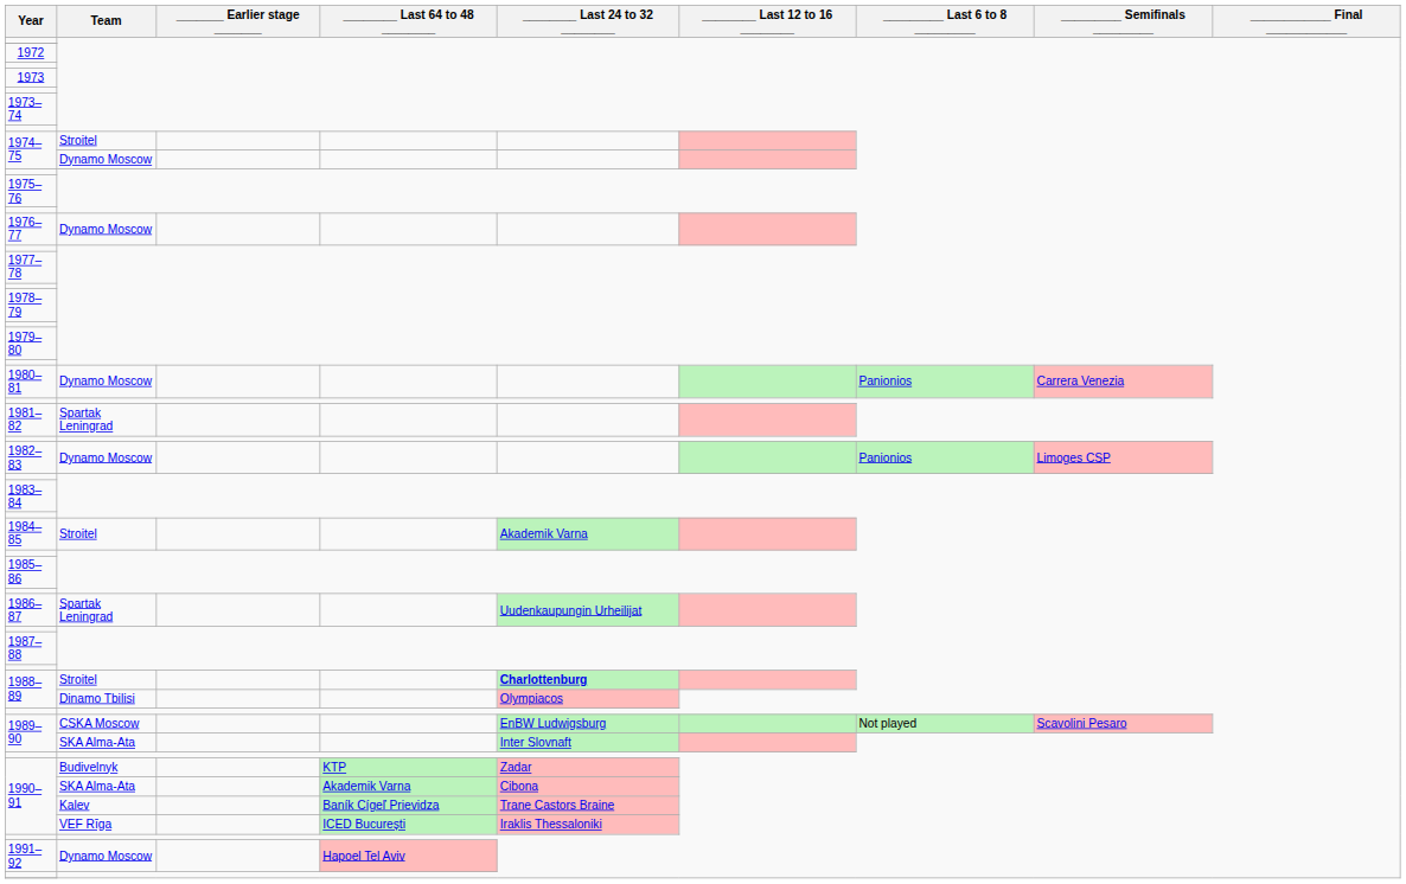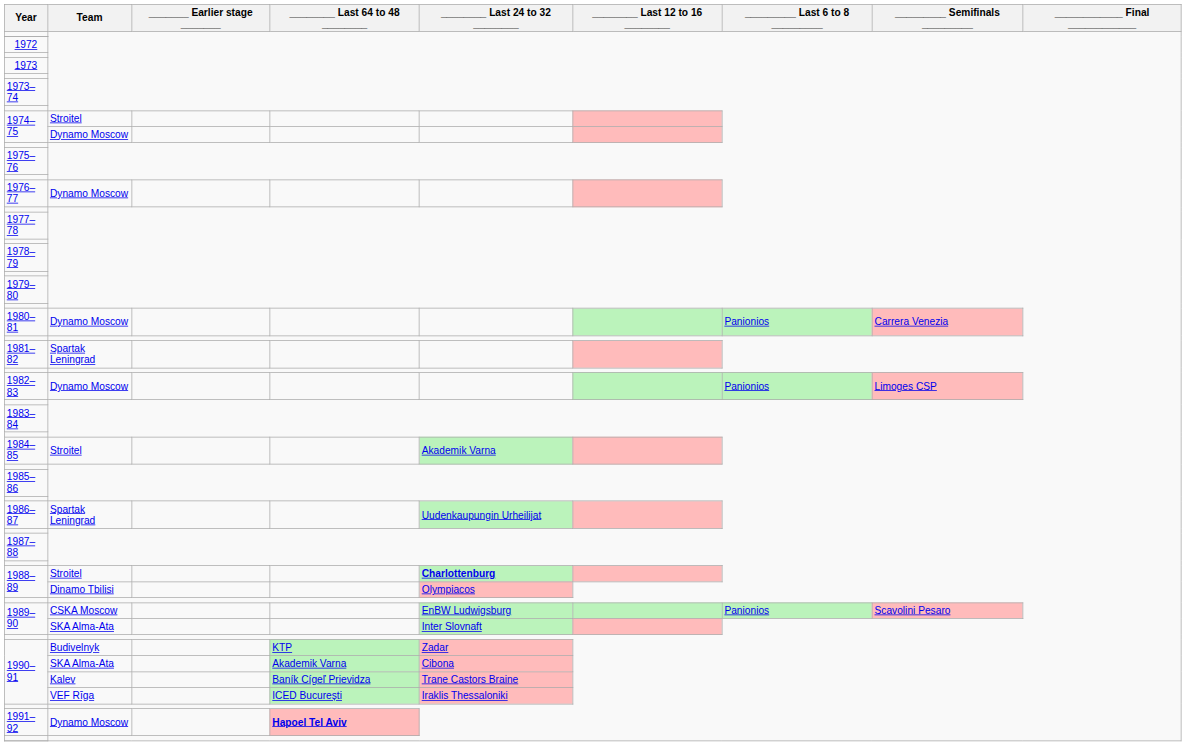 <table class="wikitable" style="font-size:85%">
 <tr>
 <th>Year</th>
 <th>Team</th>
 <th>_______ Earlier stage _______</th>
 <th>________ Last 64 to 48 ________</th>
 <th>________ Last 24 to 32 ________</th>
 <th>________ Last 12 to 16 ________</th>
 <th>_________ Last 6 to 8 _________</th>
 <th>_________ Semifinals _________</th>
 <th>____________ Final ____________</th>
 </tr>
 <tr>
 <td></td>
 </tr>
 <tr>
 </tr>
 <tr>
 <td style="text-align:center;"><a href='#'>1972</a></td>
 </tr>
 <tr>
 <td></td>
 </tr>
 <tr>
 <td style="text-align:center;"><a href='#'>1973</a></td>
 </tr>
 <tr>
 <td></td>
 </tr>
 <tr>
 <td><a href='#'>1973–74</a></td>
 </tr>
 <tr>
 <td></td>
 </tr>
 <tr>
 <td rowspan="2"><a href='#'>1974–75</a></td>
 <td><a href='#'>Stroitel</a></td>
 <td></td>
 <td></td>
 <td></td>
 <td bgcolor=#FFBBBB></td>
 </tr>
 <tr>
 <td><a href='#'>Dynamo Moscow</a></td>
 <td></td>
 <td></td>
 <td></td>
 <td bgcolor=#FFBBBB></td>
 </tr>
 <tr>
 <td></td>
 </tr>
 <tr>
 <td><a href='#'>1975–76</a></td>
 </tr>
 <tr>
 <td></td>
 </tr>
 <tr>
 <td><a href='#'>1976–77</a></td>
 <td><a href='#'>Dynamo Moscow</a></td>
 <td></td>
 <td></td>
 <td></td>
 <td bgcolor=#FFBBBB></td>
 </tr>
 <tr>
 <td></td>
 </tr>
 <tr>
 <td><a href='#'>1977–78</a></td>
 </tr>
 <tr>
 <td></td>
 </tr>
 <tr>
 <td><a href='#'>1978–79</a></td>
 </tr>
 <tr>
 <td></td>
 </tr>
 <tr>
 <td><a href='#'>1979–80</a></td>
 </tr>
 <tr>
 <td></td>
 </tr>
 <tr>
 <td><a href='#'>1980–81</a></td>
 <td><a href='#'>Dynamo Moscow</a></td>
 <td></td>
 <td></td>
 <td></td>
 <td bgcolor=#BBF3BB></td>
 <td bgcolor=#BBF3BB> <a href='#'>Panionios</a></td>
 <td bgcolor=#FFBBBB> <a href='#'>Carrera Venezia</a></td>
 </tr>
 <tr>
 <td></td>
 </tr>
 <tr>
 <td><a href='#'>1981–82</a></td>
 <td><a href='#'>Spartak Leningrad</a></td>
 <td></td>
 <td></td>
 <td></td>
 <td bgcolor=#FFBBBB></td>
 </tr>
 <tr>
 <td></td>
 </tr>
 <tr>
 <td><a href='#'>1982–83</a></td>
 <td><a href='#'>Dynamo Moscow</a></td>
 <td></td>
 <td></td>
 <td></td>
 <td bgcolor=#BBF3BB></td>
 <td bgcolor=#BBF3BB> <a href='#'>Panionios</a></td>
 <td bgcolor=#FFBBBB> <a href='#'>Limoges CSP</a></td>
 </tr>
 <tr>
 <td></td>
 </tr>
 <tr>
 <td><a href='#'>1983–84</a></td>
 </tr>
 <tr>
 <td></td>
 </tr>
 <tr>
 <td><a href='#'>1984–85</a></td>
 <td><a href='#'>Stroitel</a></td>
 <td></td>
 <td></td>
 <td bgcolor=#BBF3BB> <a href='#'>Akademik Varna</a></td>
 <td bgcolor=#FFBBBB></td>
 </tr>
 <tr>
 <td></td>
 </tr>
 <tr>
 <td><a href='#'>1985–86</a></td>
 </tr>
 <tr>
 <td></td>
 </tr>
 <tr>
 <td><a href='#'>1986–87</a></td>
 <td><a href='#'>Spartak Leningrad</a></td>
 <td></td>
 <td></td>
 <td bgcolor=#BBF3BB> <a href='#'>Uudenkaupungin Urheilijat</a></td>
 <td bgcolor=#FFBBBB></td>
 </tr>
 <tr>
 <td></td>
 </tr>
 <tr>
 <td><a href='#'>1987–88</a></td>
 </tr>
 <tr>
 <td></td>
 </tr>
 <tr>
 <td rowspan="2"><a href='#'>1988–89</a></td>
 <td><a href='#'>Stroitel</a></td>
 <td></td>
 <td></td>
 <td bgcolor=#BBF3BB><strong> <a href='#'>Charlottenburg</a></strong></td>
 <td bgcolor=#FFBBBB></td>
 </tr>
 <tr>
 <td><a href='#'>Dinamo Tbilisi</a></td>
 <td></td>
 <td></td>
 <td bgcolor=#FFBBBB> <a href='#'>Olympiacos</a></td>
 </tr>
 <tr>
 <td></td>
 </tr>
 <tr>
 <td rowspan="2"><a href='#'>1989–90</a></td>
 <td><a href='#'>CSKA Moscow</a></td>
 <td></td>
 <td></td>
 <td bgcolor=#BBF3BB> <a href='#'>EnBW Ludwigsburg</a></td>
 <td bgcolor=#BBF3BB></td>
-<td bgcolor=#BBF3BB>Not played</td>
+<td bgcolor=#BBF3BB> <a href='#'>Panionios</a></td>
 <td bgcolor=#FFBBBB> <a href='#'>Scavolini Pesaro</a></td>
 </tr>
 <tr>
 <td><a href='#'>SKA Alma-Ata</a></td>
 <td></td>
 <td></td>
 <td bgcolor=#BBF3BB> <a href='#'>Inter Slovnaft</a></td>
 <td bgcolor=#FFBBBB></td>
 </tr>
 <tr>
 <td></td>
 </tr>
 <tr>
 <td rowspan="4"><a href='#'>1990–91</a></td>
 <td><a href='#'>Budivelnyk</a></td>
 <td></td>
 <td bgcolor=#BBF3BB> <a href='#'>KTP</a></td>
 <td bgcolor=#FFBBBB> <a href='#'>Zadar</a></td>
 </tr>
 <tr>
 <td><a href='#'>SKA Alma-Ata</a></td>
 <td></td>
 <td bgcolor=#BBF3BB> <a href='#'>Akademik Varna</a></td>
 <td bgcolor=#FFBBBB> <a href='#'>Cibona</a></td>
 </tr>
 <tr>
 <td><a href='#'>Kalev</a></td>
 <td></td>
 <td bgcolor=#BBF3BB> <a href='#'>Baník Cígeľ Prievidza</a></td>
 <td bgcolor=#FFBBBB> <a href='#'>Trane Castors Braine</a></td>
 </tr>
 <tr>
 <td><a href='#'>VEF Rīga</a></td>
 <td></td>
 <td bgcolor=#BBF3BB> <a href='#'>ICED București</a></td>
 <td bgcolor=#FFBBBB> <a href='#'>Iraklis Thessaloniki</a></td>
 </tr>
 <tr>
 <td></td>
 </tr>
 <tr>
 <td><a href='#'>1991–92</a></td>
 <td><a href='#'>Dynamo Moscow</a></td>
 <td></td>
-<td bgcolor=#FFBBBB> <a href='#'>Hapoel Tel Aviv</a></td>
+<td bgcolor=#FFBBBB><strong> <a href='#'>Hapoel Tel Aviv</a></strong></td>
 </tr>
 <tr>
 <td></td>
 </tr>
 <tr>
 </tr>
 </table>
